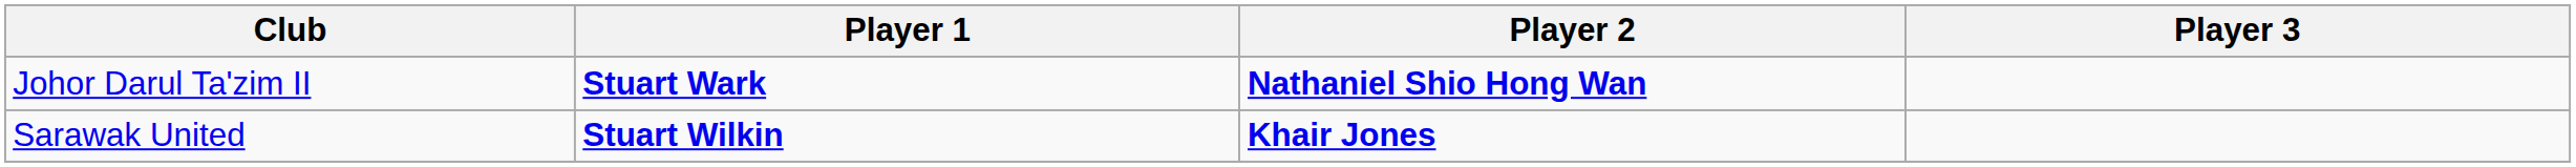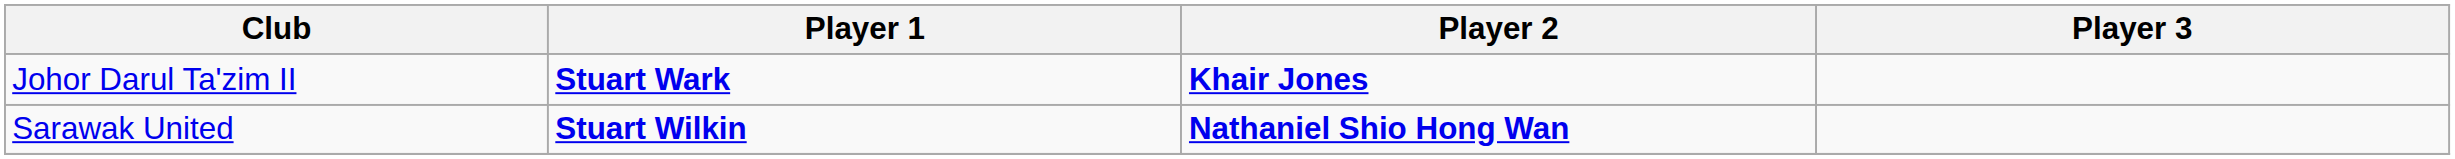 <table class="wikitable">
 <tr>
 <th style="width:12%">Club</th>
 <th style="width:14%">Player 1</th>
 <th style="width:14%">Player 2</th>
 <th style="width:14%">Player 3</th>
 </tr>
 <tr>
 <td><a href='#'>Johor Darul Ta'zim II</a></td>
 <td> <strong><a href='#'>Stuart Wark</a></strong></td>
-<td> <strong><a href='#'>Nathaniel Shio Hong Wan</a></strong></td>
+<td> <strong><a href='#'>Khair Jones</a></strong></td>
 <td></td>
 </tr>
 <tr>
 <td><a href='#'>Sarawak United</a></td>
 <td> <strong><a href='#'>Stuart Wilkin</a></strong></td>
-<td> <strong><a href='#'>Khair Jones</a></strong></td>
+<td> <strong><a href='#'>Nathaniel Shio Hong Wan</a></strong></td>
 <td></td>
 </tr>
 <tr>
 </tr>
 </table>
